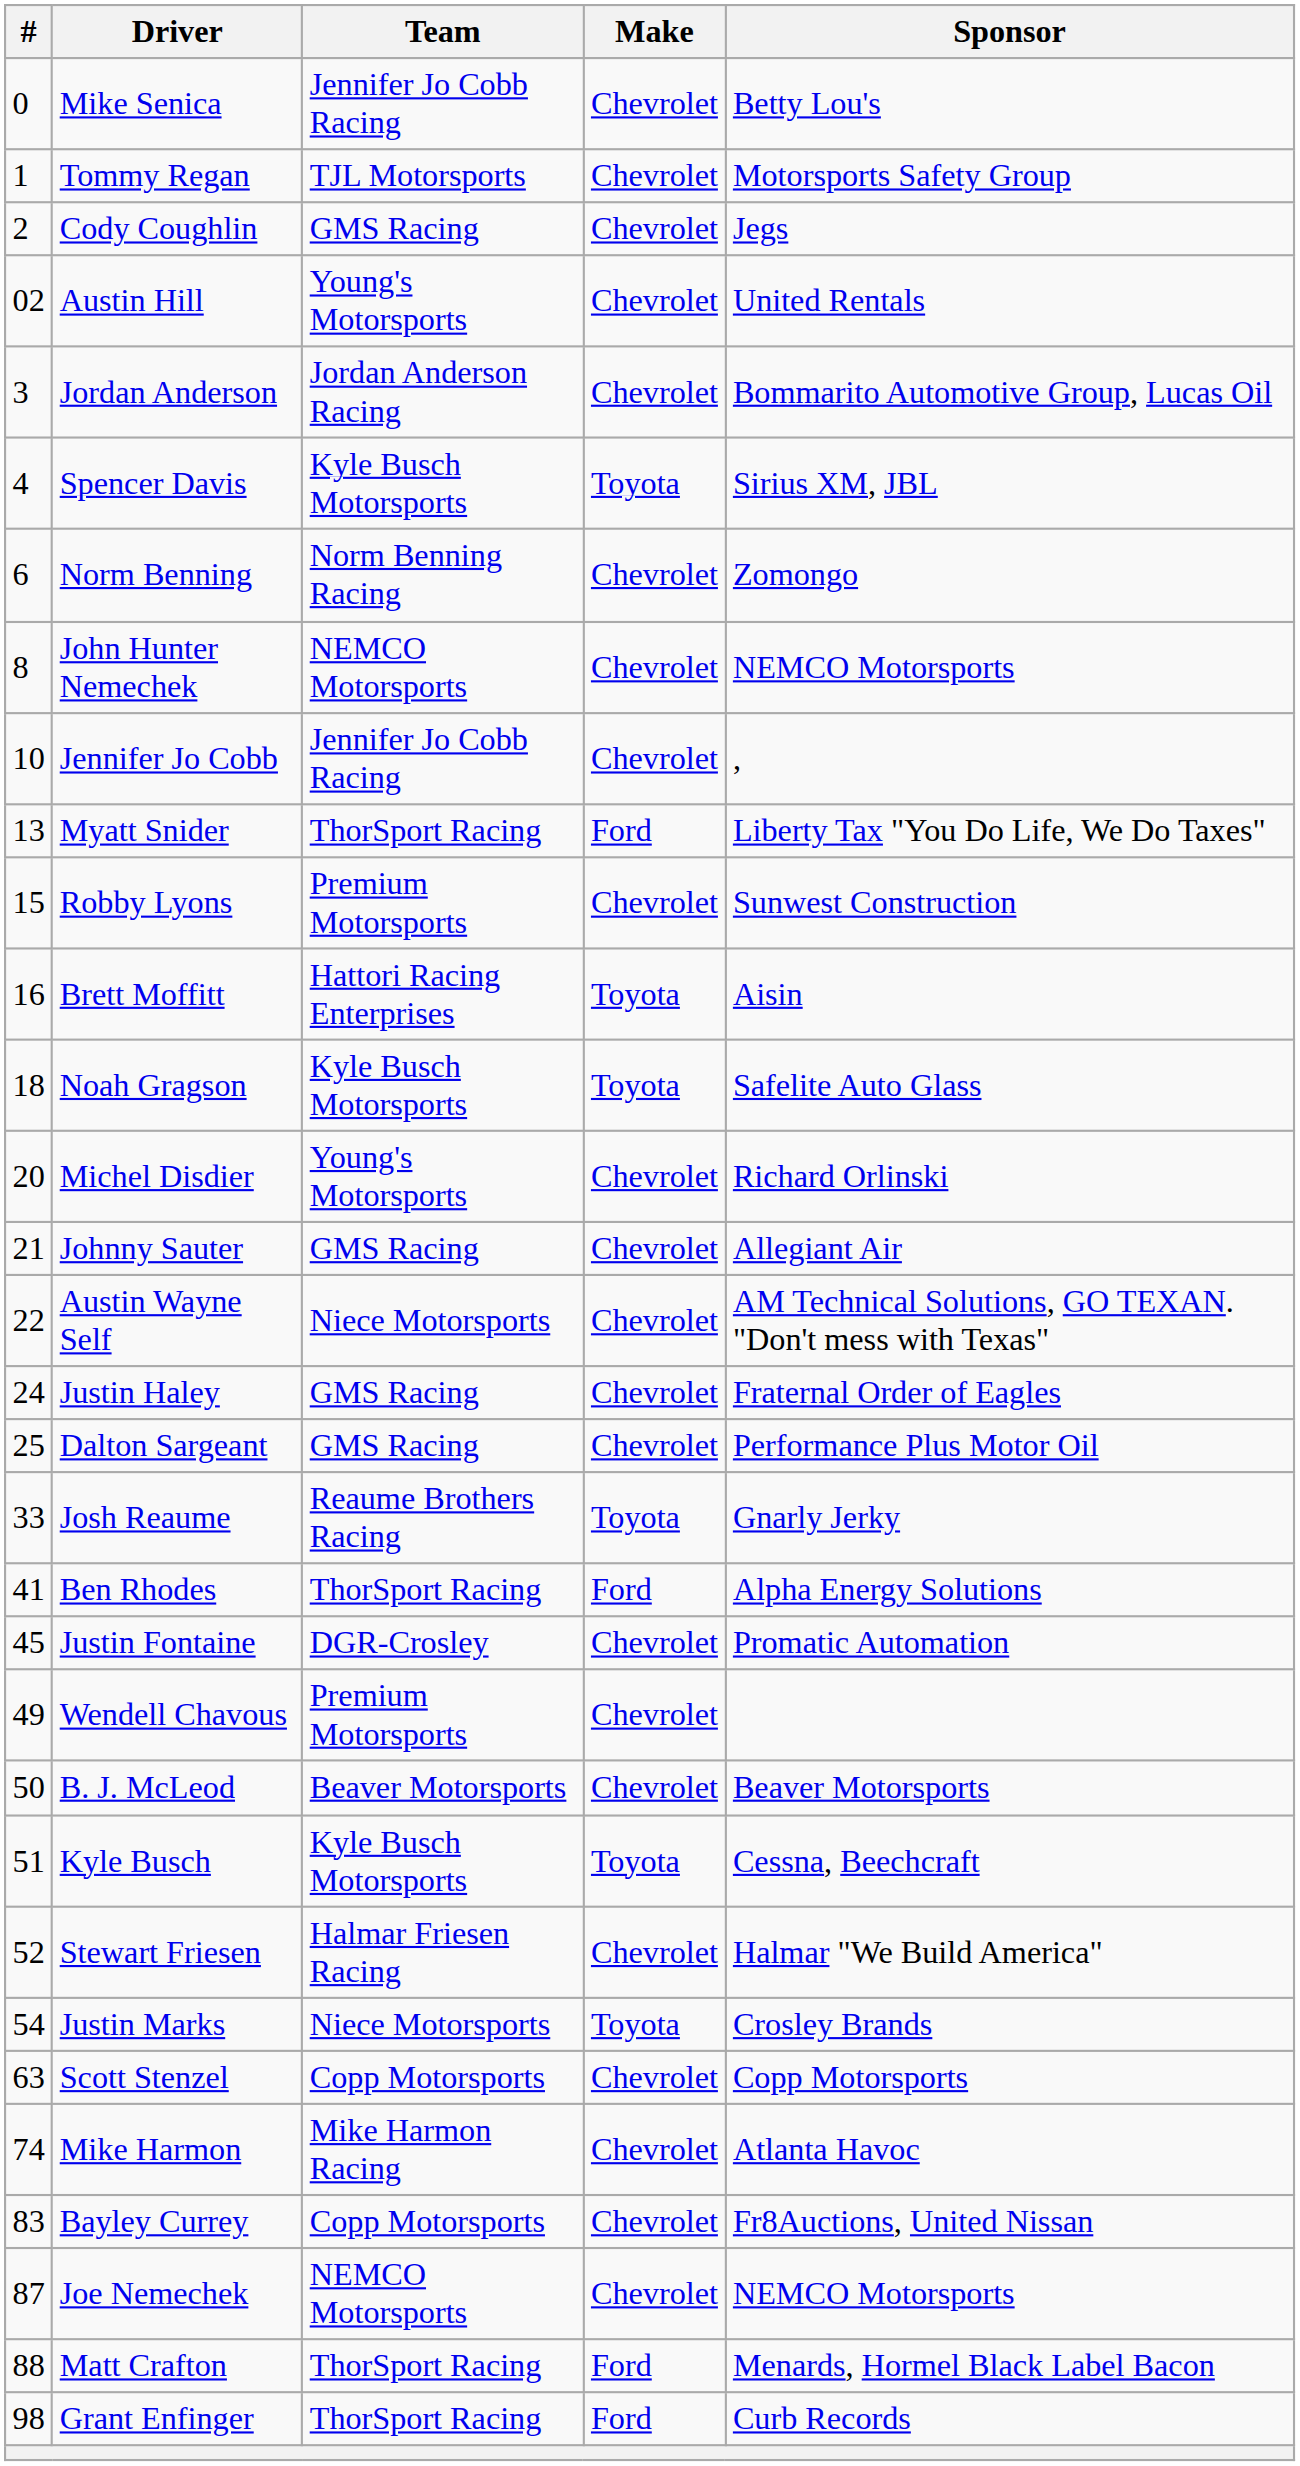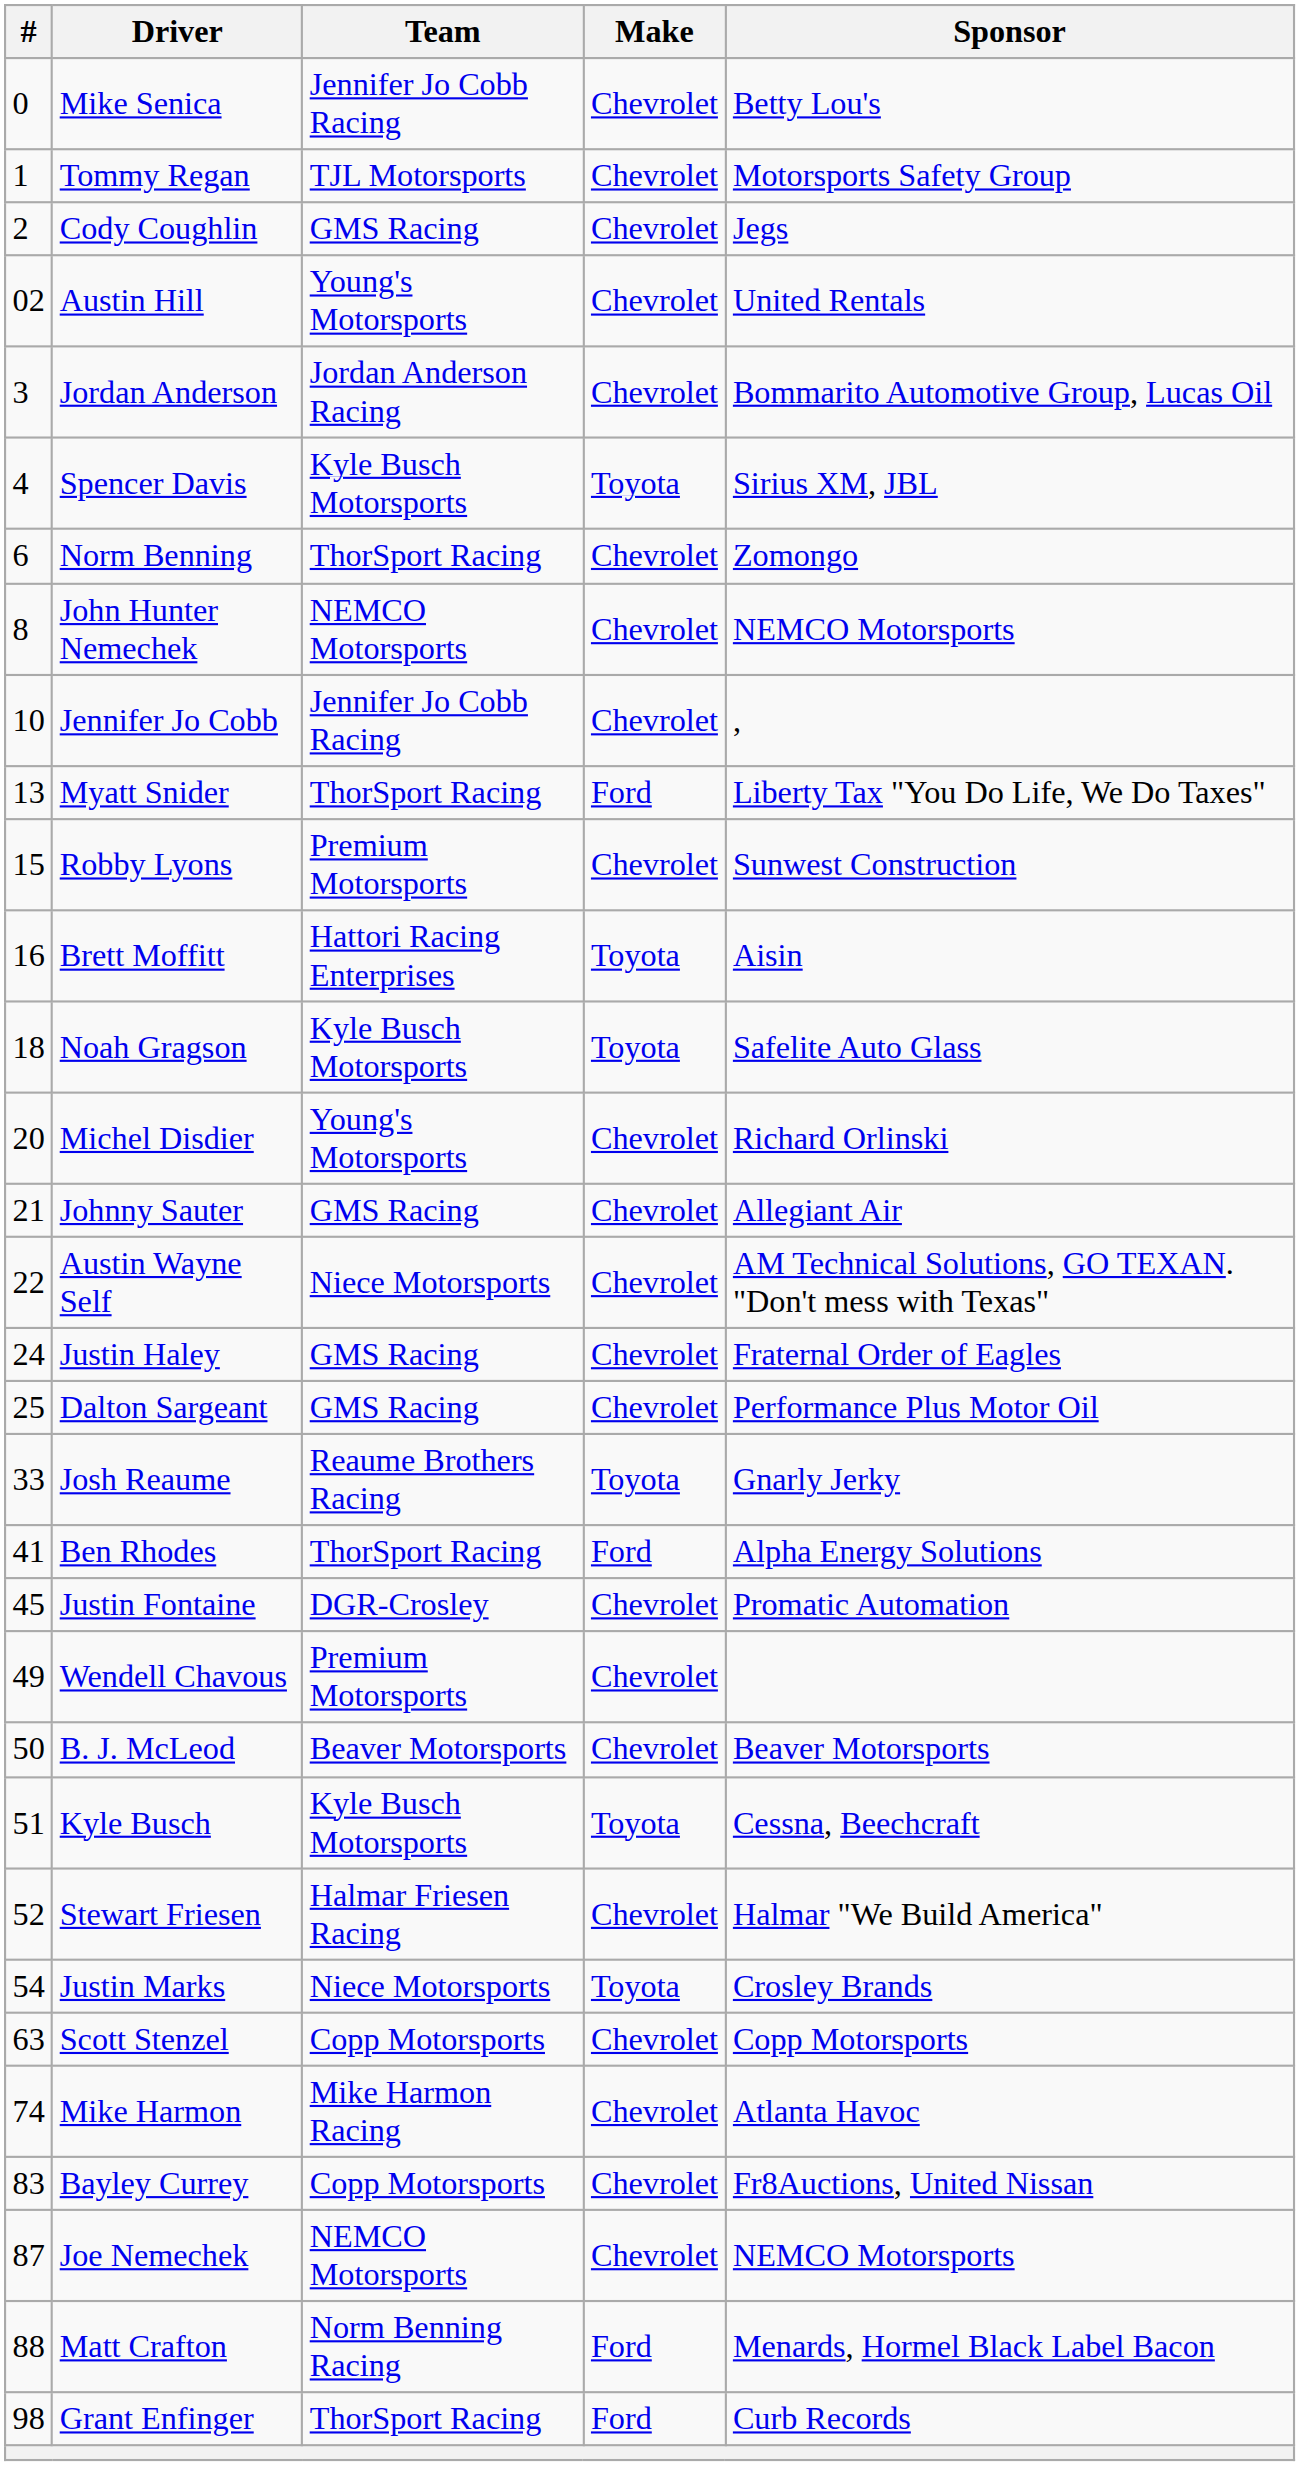 <table class="wikitable" style="font-size:95%">
 <tr>
 <th>#</th>
 <th>Driver</th>
 <th>Team</th>
 <th>Make</th>
 <th>Sponsor</th>
 </tr>
 <tr>
 <td>0</td>
 <td><a href='#'>Mike Senica</a></td>
 <td><a href='#'>Jennifer Jo Cobb Racing</a></td>
 <td><a href='#'>Chevrolet</a></td>
 <td><a href='#'>Betty Lou's</a></td>
 </tr>
 <tr>
 <td>1</td>
 <td><a href='#'>Tommy Regan</a></td>
 <td><a href='#'>TJL Motorsports</a></td>
 <td><a href='#'>Chevrolet</a></td>
 <td><a href='#'>Motorsports Safety Group</a></td>
 </tr>
 <tr>
 <td>2</td>
 <td><a href='#'>Cody Coughlin</a></td>
 <td><a href='#'>GMS Racing</a></td>
 <td><a href='#'>Chevrolet</a></td>
 <td><a href='#'>Jegs</a></td>
 </tr>
 <tr>
 <td>02</td>
 <td><a href='#'>Austin Hill</a></td>
 <td><a href='#'>Young's Motorsports</a></td>
 <td><a href='#'>Chevrolet</a></td>
 <td><a href='#'>United Rentals</a></td>
 </tr>
 <tr>
 <td>3</td>
 <td><a href='#'>Jordan Anderson</a></td>
 <td><a href='#'>Jordan Anderson Racing</a></td>
 <td><a href='#'>Chevrolet</a></td>
 <td><a href='#'>Bommarito Automotive Group</a>, <a href='#'>Lucas Oil</a></td>
 </tr>
 <tr>
 <td>4</td>
 <td><a href='#'>Spencer Davis</a></td>
 <td><a href='#'>Kyle Busch Motorsports</a></td>
 <td><a href='#'>Toyota</a></td>
 <td><a href='#'>Sirius XM</a>, <a href='#'>JBL</a></td>
 </tr>
 <tr>
 <td>6</td>
 <td><a href='#'>Norm Benning</a></td>
-<td><a href='#'>Norm Benning Racing</a></td>
+<td><a href='#'>ThorSport Racing</a></td>
 <td><a href='#'>Chevrolet</a></td>
 <td><a href='#'>Zomongo</a></td>
 </tr>
 <tr>
 <td>8</td>
 <td><a href='#'>John Hunter Nemechek</a></td>
 <td><a href='#'>NEMCO Motorsports</a></td>
 <td><a href='#'>Chevrolet</a></td>
 <td><a href='#'>NEMCO Motorsports</a></td>
 </tr>
 <tr>
 <td>10</td>
 <td><a href='#'>Jennifer Jo Cobb</a></td>
 <td><a href='#'>Jennifer Jo Cobb Racing</a></td>
 <td><a href='#'>Chevrolet</a></td>
 <td>, </td>
 </tr>
 <tr>
 <td>13</td>
 <td><a href='#'>Myatt Snider</a></td>
 <td><a href='#'>ThorSport Racing</a></td>
 <td><a href='#'>Ford</a></td>
 <td><a href='#'>Liberty Tax</a> "You Do Life, We Do Taxes"</td>
 </tr>
 <tr>
 <td>15</td>
 <td><a href='#'>Robby Lyons</a></td>
 <td><a href='#'>Premium Motorsports</a></td>
 <td><a href='#'>Chevrolet</a></td>
 <td><a href='#'>Sunwest Construction</a></td>
 </tr>
 <tr>
 <td>16</td>
 <td><a href='#'>Brett Moffitt</a></td>
 <td><a href='#'>Hattori Racing Enterprises</a></td>
 <td><a href='#'>Toyota</a></td>
 <td><a href='#'>Aisin</a></td>
 </tr>
 <tr>
 <td>18</td>
 <td><a href='#'>Noah Gragson</a></td>
 <td><a href='#'>Kyle Busch Motorsports</a></td>
 <td><a href='#'>Toyota</a></td>
 <td><a href='#'>Safelite Auto Glass</a></td>
 </tr>
 <tr>
 <td>20</td>
 <td><a href='#'>Michel Disdier</a></td>
 <td><a href='#'>Young's Motorsports</a></td>
 <td><a href='#'>Chevrolet</a></td>
 <td><a href='#'>Richard Orlinski</a></td>
 </tr>
 <tr>
 <td>21</td>
 <td><a href='#'>Johnny Sauter</a></td>
 <td><a href='#'>GMS Racing</a></td>
 <td><a href='#'>Chevrolet</a></td>
 <td><a href='#'>Allegiant Air</a></td>
 </tr>
 <tr>
 <td>22</td>
 <td><a href='#'>Austin Wayne Self</a></td>
 <td><a href='#'>Niece Motorsports</a></td>
 <td><a href='#'>Chevrolet</a></td>
 <td><a href='#'>AM Technical Solutions</a>, <a href='#'>GO TEXAN</a>. "Don't mess with Texas"</td>
 </tr>
 <tr>
 <td>24</td>
 <td><a href='#'>Justin Haley</a></td>
 <td><a href='#'>GMS Racing</a></td>
 <td><a href='#'>Chevrolet</a></td>
 <td><a href='#'>Fraternal Order of Eagles</a></td>
 </tr>
 <tr>
 <td>25</td>
 <td><a href='#'>Dalton Sargeant</a></td>
 <td><a href='#'>GMS Racing</a></td>
 <td><a href='#'>Chevrolet</a></td>
 <td><a href='#'>Performance Plus Motor Oil</a></td>
 </tr>
 <tr>
 <td>33</td>
 <td><a href='#'>Josh Reaume</a></td>
 <td><a href='#'>Reaume Brothers Racing</a></td>
 <td><a href='#'>Toyota</a></td>
 <td><a href='#'>Gnarly Jerky</a></td>
 </tr>
 <tr>
 <td>41</td>
 <td><a href='#'>Ben Rhodes</a></td>
 <td><a href='#'>ThorSport Racing</a></td>
 <td><a href='#'>Ford</a></td>
 <td><a href='#'>Alpha Energy Solutions</a></td>
 </tr>
 <tr>
 <td>45</td>
 <td><a href='#'>Justin Fontaine</a></td>
 <td><a href='#'>DGR-Crosley</a></td>
 <td><a href='#'>Chevrolet</a></td>
 <td><a href='#'>Promatic Automation</a></td>
 </tr>
 <tr>
 <td>49</td>
 <td><a href='#'>Wendell Chavous</a></td>
 <td><a href='#'>Premium Motorsports</a></td>
 <td><a href='#'>Chevrolet</a></td>
 <td></td>
 </tr>
 <tr>
 <td>50</td>
 <td><a href='#'>B. J. McLeod</a></td>
 <td><a href='#'>Beaver Motorsports</a></td>
 <td><a href='#'>Chevrolet</a></td>
 <td><a href='#'>Beaver Motorsports</a></td>
 </tr>
 <tr>
 <td>51</td>
 <td><a href='#'>Kyle Busch</a></td>
 <td><a href='#'>Kyle Busch Motorsports</a></td>
 <td><a href='#'>Toyota</a></td>
 <td><a href='#'>Cessna</a>, <a href='#'>Beechcraft</a></td>
 </tr>
 <tr>
 <td>52</td>
 <td><a href='#'>Stewart Friesen</a></td>
 <td><a href='#'>Halmar Friesen Racing</a></td>
 <td><a href='#'>Chevrolet</a></td>
 <td><a href='#'>Halmar</a> "We Build America"</td>
 </tr>
 <tr>
 <td>54</td>
 <td><a href='#'>Justin Marks</a></td>
 <td><a href='#'>Niece Motorsports</a></td>
 <td><a href='#'>Toyota</a></td>
 <td><a href='#'>Crosley Brands</a></td>
 </tr>
 <tr>
 <td>63</td>
 <td><a href='#'>Scott Stenzel</a></td>
 <td><a href='#'>Copp Motorsports</a></td>
 <td><a href='#'>Chevrolet</a></td>
 <td><a href='#'>Copp Motorsports</a></td>
 </tr>
 <tr>
 <td>74</td>
 <td><a href='#'>Mike Harmon</a></td>
 <td><a href='#'>Mike Harmon Racing</a></td>
 <td><a href='#'>Chevrolet</a></td>
 <td><a href='#'>Atlanta Havoc</a></td>
 </tr>
 <tr>
 <td>83</td>
 <td><a href='#'>Bayley Currey</a></td>
 <td><a href='#'>Copp Motorsports</a></td>
 <td><a href='#'>Chevrolet</a></td>
 <td><a href='#'>Fr8Auctions</a>, <a href='#'>United Nissan</a></td>
 </tr>
 <tr>
 <td>87</td>
 <td><a href='#'>Joe Nemechek</a></td>
 <td><a href='#'>NEMCO Motorsports</a></td>
 <td><a href='#'>Chevrolet</a></td>
 <td><a href='#'>NEMCO Motorsports</a></td>
 </tr>
 <tr>
 <td>88</td>
 <td><a href='#'>Matt Crafton</a></td>
-<td><a href='#'>ThorSport Racing</a></td>
+<td><a href='#'>Norm Benning Racing</a></td>
 <td><a href='#'>Ford</a></td>
 <td><a href='#'>Menards</a>, <a href='#'>Hormel Black Label Bacon</a></td>
 </tr>
 <tr>
 <td>98</td>
 <td><a href='#'>Grant Enfinger</a></td>
 <td><a href='#'>ThorSport Racing</a></td>
 <td><a href='#'>Ford</a></td>
 <td><a href='#'>Curb Records</a></td>
 </tr>
 <tr>
 <th colspan="5"></th>
 </tr>
 </table>
